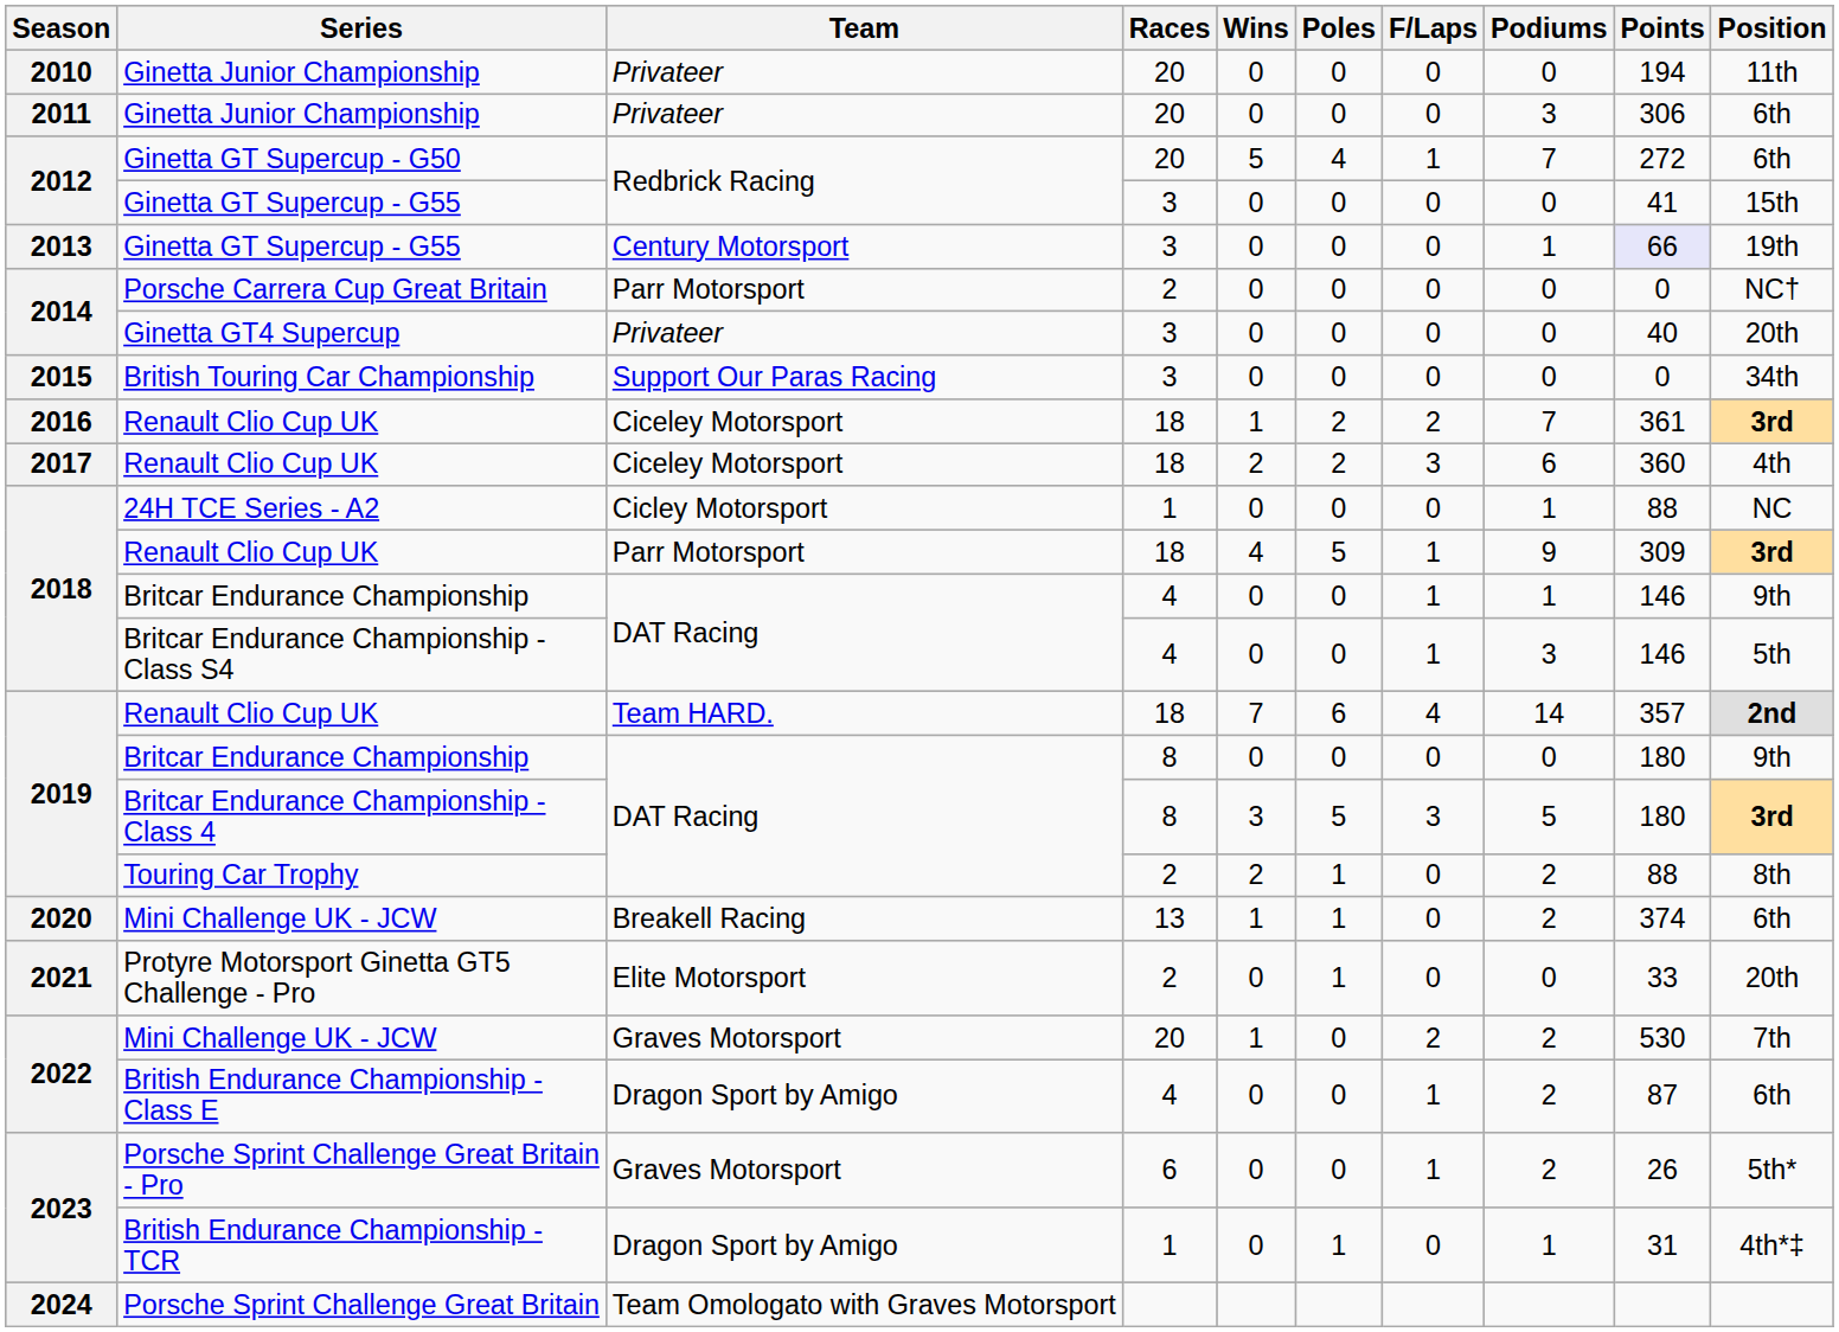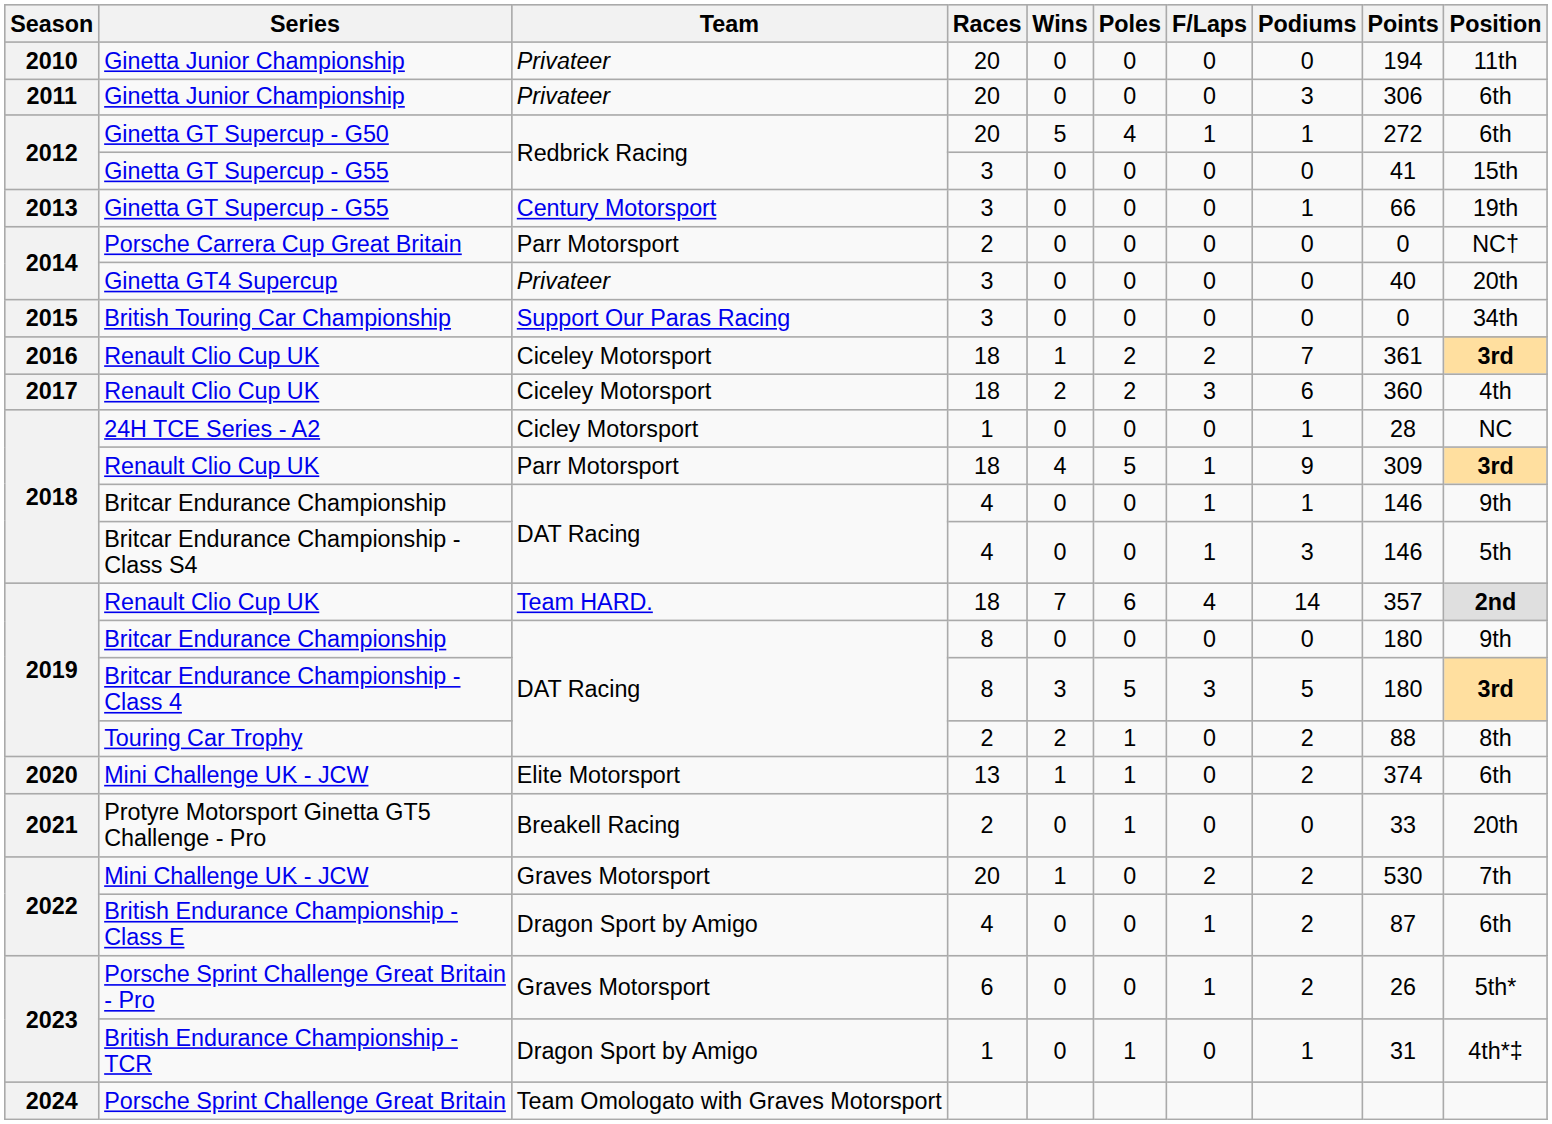 <table class="wikitable" style="font-size: 90%; text-align:center">
 <tr>
 <th>Season</th>
 <th>Series</th>
 <th>Team</th>
 <th>Races</th>
 <th>Wins</th>
 <th>Poles</th>
 <th>F/Laps</th>
 <th>Podiums</th>
 <th>Points</th>
 <th>Position</th>
 </tr>
 <tr>
 <th>2010</th>
 <td align=left><a href='#'>Ginetta Junior Championship</a></td>
 <td align=left><em>Privateer</em></td>
 <td>20</td>
 <td>0</td>
 <td>0</td>
 <td>0</td>
 <td>0</td>
 <td>194</td>
 <td>11th</td>
 </tr>
 <tr>
 <th>2011</th>
 <td align=left><a href='#'>Ginetta Junior Championship</a></td>
 <td align=left><em>Privateer</em></td>
 <td>20</td>
 <td>0</td>
 <td>0</td>
 <td>0</td>
 <td>3</td>
 <td>306</td>
 <td>6th</td>
 </tr>
 <tr>
 <th rowspan=2>2012</th>
 <td align=left><a href='#'>Ginetta GT Supercup - G50</a></td>
 <td rowspan=2 align=left>Redbrick Racing</td>
 <td>20</td>
 <td>5</td>
 <td>4</td>
 <td>1</td>
-<td>7</td>
+<td>1</td>
 <td>272</td>
 <td>6th</td>
 </tr>
 <tr>
 <td align=left><a href='#'>Ginetta GT Supercup - G55</a></td>
 <td>3</td>
 <td>0</td>
 <td>0</td>
 <td>0</td>
 <td>0</td>
 <td>41</td>
 <td>15th</td>
 </tr>
 <tr>
 <th>2013</th>
 <td align=left><a href='#'>Ginetta GT Supercup - G55</a></td>
 <td align=left><a href='#'>Century Motorsport</a></td>
 <td>3</td>
 <td>0</td>
 <td>0</td>
 <td>0</td>
 <td>1</td>
-<td style="background: lavender;">66</td>
+<td>66</td>
 <td>19th</td>
 </tr>
 <tr>
 <th rowspan=2>2014</th>
 <td align=left><a href='#'>Porsche Carrera Cup Great Britain</a></td>
 <td align=left>Parr Motorsport</td>
 <td>2</td>
 <td>0</td>
 <td>0</td>
 <td>0</td>
 <td>0</td>
 <td>0</td>
 <td>NC†</td>
 </tr>
 <tr>
 <td align=left><a href='#'>Ginetta GT4 Supercup</a></td>
 <td align=left><em>Privateer</em></td>
 <td>3</td>
 <td>0</td>
 <td>0</td>
 <td>0</td>
 <td>0</td>
 <td>40</td>
 <td>20th</td>
 </tr>
 <tr>
 <th>2015</th>
 <td align=left><a href='#'>British Touring Car Championship</a></td>
 <td align=left><a href='#'>Support Our Paras Racing</a></td>
 <td>3</td>
 <td>0</td>
 <td>0</td>
 <td>0</td>
 <td>0</td>
 <td>0</td>
 <td>34th</td>
 </tr>
 <tr>
 <th>2016</th>
 <td align=left><a href='#'>Renault Clio Cup UK</a></td>
 <td align=left>Ciceley Motorsport</td>
 <td>18</td>
 <td>1</td>
 <td>2</td>
 <td>2</td>
 <td>7</td>
 <td>361</td>
 <td style="background:#FFDF9F;"><strong>3rd</strong></td>
 </tr>
 <tr>
 <th>2017</th>
 <td align=left><a href='#'>Renault Clio Cup UK</a></td>
 <td align=left>Ciceley Motorsport</td>
 <td>18</td>
 <td>2</td>
 <td>2</td>
 <td>3</td>
 <td>6</td>
 <td>360</td>
 <td>4th</td>
 </tr>
 <tr>
 <th rowspan=4>2018</th>
 <td align=left><a href='#'>24H TCE Series - A2</a></td>
 <td align=left>Cicley Motorsport</td>
 <td>1</td>
 <td>0</td>
 <td>0</td>
 <td>0</td>
 <td>1</td>
-<td>88</td>
+<td>28</td>
 <td>NC</td>
 </tr>
 <tr>
 <td align=left><a href='#'>Renault Clio Cup UK</a></td>
 <td align=left>Parr Motorsport</td>
 <td>18</td>
 <td>4</td>
 <td>5</td>
 <td>1</td>
 <td>9</td>
 <td>309</td>
 <td style="background:#FFDF9F;"><strong>3rd</strong></td>
 </tr>
 <tr>
 <td align=left>Britcar Endurance Championship</td>
 <td rowspan=2 align=left>DAT Racing</td>
 <td>4</td>
 <td>0</td>
 <td>0</td>
 <td>1</td>
 <td>1</td>
 <td>146</td>
 <td>9th</td>
 </tr>
 <tr>
 <td align=left>Britcar Endurance Championship - Class S4</td>
 <td>4</td>
 <td>0</td>
 <td>0</td>
 <td>1</td>
 <td>3</td>
 <td>146</td>
 <td>5th</td>
 </tr>
 <tr>
 <th rowspan=4>2019</th>
 <td align=left><a href='#'>Renault Clio Cup UK</a></td>
 <td align=left><a href='#'>Team HARD.</a></td>
 <td>18</td>
 <td>7</td>
 <td>6</td>
 <td>4</td>
 <td>14</td>
 <td>357</td>
 <td style="background:#DFDFDF;"><strong>2nd</strong></td>
 </tr>
 <tr>
 <td align=left><a href='#'>Britcar Endurance Championship</a></td>
 <td rowspan=3 align=left>DAT Racing</td>
 <td>8</td>
 <td>0</td>
 <td>0</td>
 <td>0</td>
 <td>0</td>
 <td>180</td>
 <td>9th</td>
 </tr>
 <tr>
 <td align=left><a href='#'>Britcar Endurance Championship - Class 4</a></td>
 <td>8</td>
 <td>3</td>
 <td>5</td>
 <td>3</td>
 <td>5</td>
 <td>180</td>
 <td style="background:#FFDF9F;"><strong>3rd</strong></td>
 </tr>
 <tr>
 <td align=left><a href='#'>Touring Car Trophy</a></td>
 <td>2</td>
 <td>2</td>
 <td>1</td>
 <td>0</td>
 <td>2</td>
 <td>88</td>
 <td>8th</td>
 </tr>
 <tr>
 <th>2020</th>
 <td align=left><a href='#'>Mini Challenge UK - JCW</a></td>
-<td align=left>Breakell Racing</td>
+<td align=left>Elite Motorsport</td>
 <td>13</td>
 <td>1</td>
 <td>1</td>
 <td>0</td>
 <td>2</td>
 <td>374</td>
 <td>6th</td>
 </tr>
 <tr>
 <th>2021</th>
 <td align=left>Protyre Motorsport Ginetta GT5 Challenge - Pro</td>
-<td align=left>Elite Motorsport</td>
+<td align=left>Breakell Racing</td>
 <td>2</td>
 <td>0</td>
 <td>1</td>
 <td>0</td>
 <td>0</td>
 <td>33</td>
 <td>20th</td>
 </tr>
 <tr>
 <th rowspan=2>2022</th>
 <td align=left><a href='#'>Mini Challenge UK - JCW</a></td>
 <td align=left>Graves Motorsport</td>
 <td>20</td>
 <td>1</td>
 <td>0</td>
 <td>2</td>
 <td>2</td>
 <td>530</td>
 <td>7th</td>
 </tr>
 <tr>
 <td align=left><a href='#'>British Endurance Championship - Class E</a></td>
 <td align=left>Dragon Sport by Amigo</td>
 <td>4</td>
 <td>0</td>
 <td>0</td>
 <td>1</td>
 <td>2</td>
 <td>87</td>
 <td>6th</td>
 </tr>
 <tr>
 <th rowspan=2>2023</th>
 <td align=left><a href='#'>Porsche Sprint Challenge Great Britain - Pro</a></td>
 <td align=left>Graves Motorsport</td>
 <td>6</td>
 <td>0</td>
 <td>0</td>
 <td>1</td>
 <td>2</td>
 <td>26</td>
 <td>5th*</td>
 </tr>
 <tr>
 <td align=left><a href='#'>British Endurance Championship - TCR</a></td>
 <td align=left>Dragon Sport by Amigo</td>
 <td>1</td>
 <td>0</td>
 <td>1</td>
 <td>0</td>
 <td>1</td>
 <td>31</td>
 <td>4th*‡</td>
 </tr>
 <tr>
 <th>2024</th>
 <td align=left nowrap><a href='#'>Porsche Sprint Challenge Great Britain</a></td>
 <td align=left nowrap>Team Omologato with Graves Motorsport</td>
 <td></td>
 <td></td>
 <td></td>
 <td></td>
 <td></td>
 <td></td>
 <td></td>
 </tr>
 </table>
